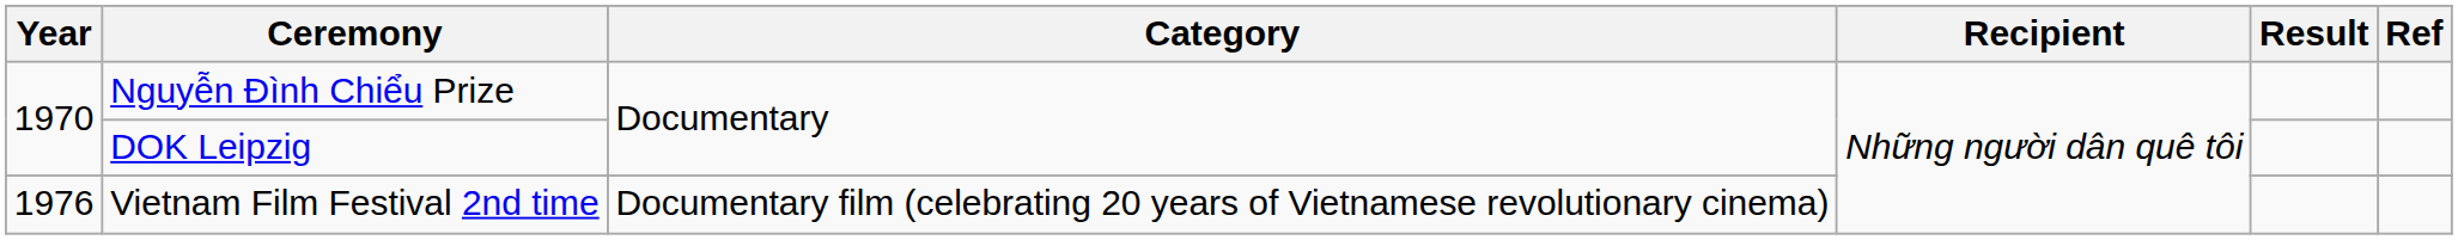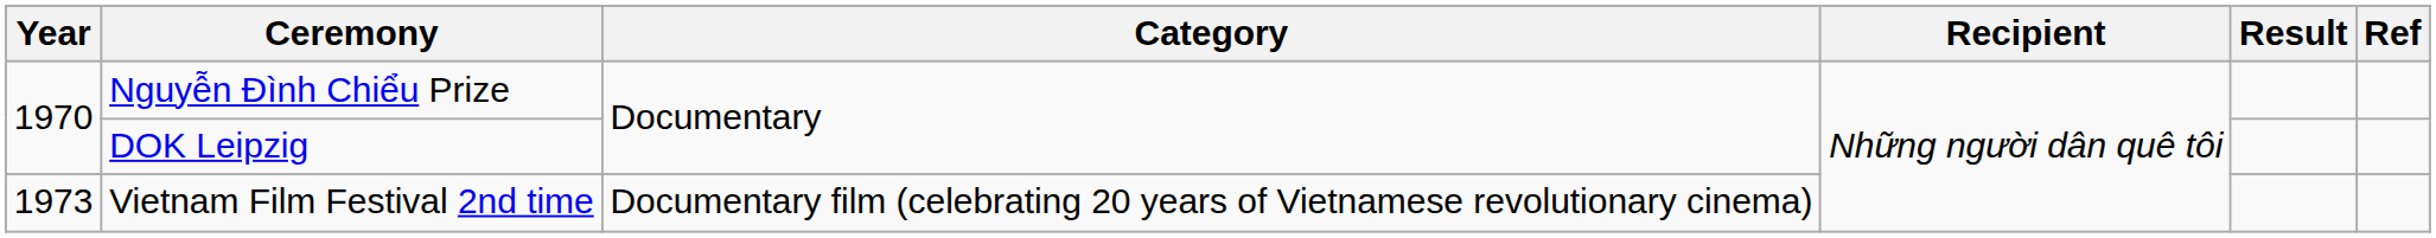 <table class="wikitable">
 <tr>
 <th>Year</th>
 <th>Ceremony</th>
 <th>Category</th>
 <th>Recipient</th>
 <th>Result</th>
 <th>Ref</th>
 </tr>
 <tr>
 <td rowspan="2">1970</td>
 <td><a href='#'>Nguyễn Đình Chiểu</a> Prize</td>
 <td rowspan="2">Documentary</td>
 <td rowspan="3"><em>Những người dân quê tôi</em></td>
 <td></td>
 <td></td>
 </tr>
 <tr>
 <td><a href='#'>DOK Leipzig</a></td>
 <td></td>
 <td></td>
 </tr>
 <tr>
-<td>1976</td>
+<td>1973</td>
 <td>Vietnam Film Festival <a href='#'>2nd time</a></td>
 <td>Documentary film (celebrating 20 years of Vietnamese revolutionary cinema)</td>
 <td></td>
 <td></td>
 </tr>
 </table>
